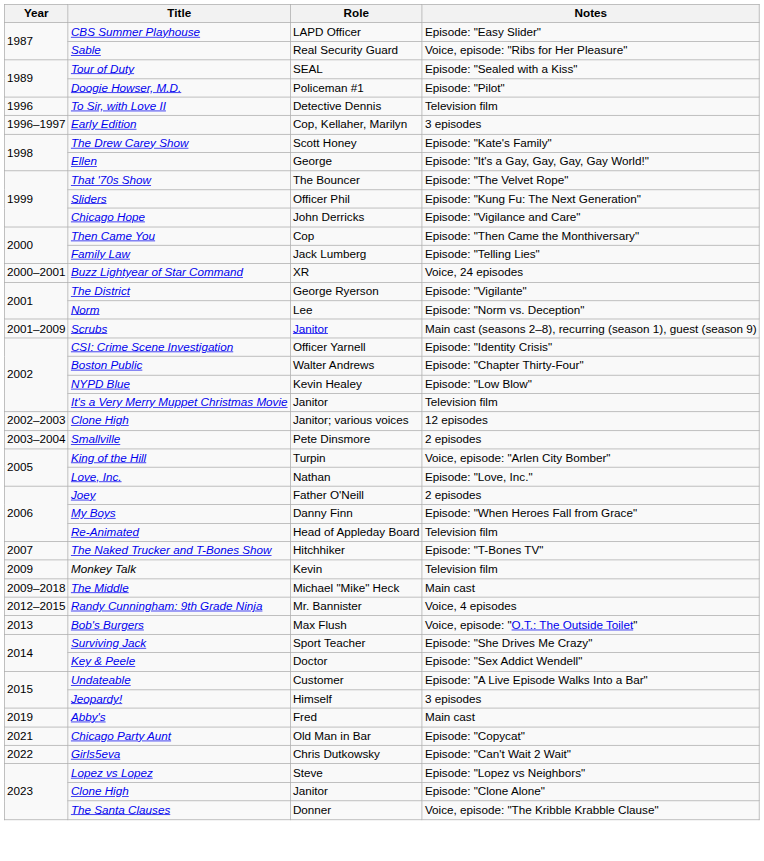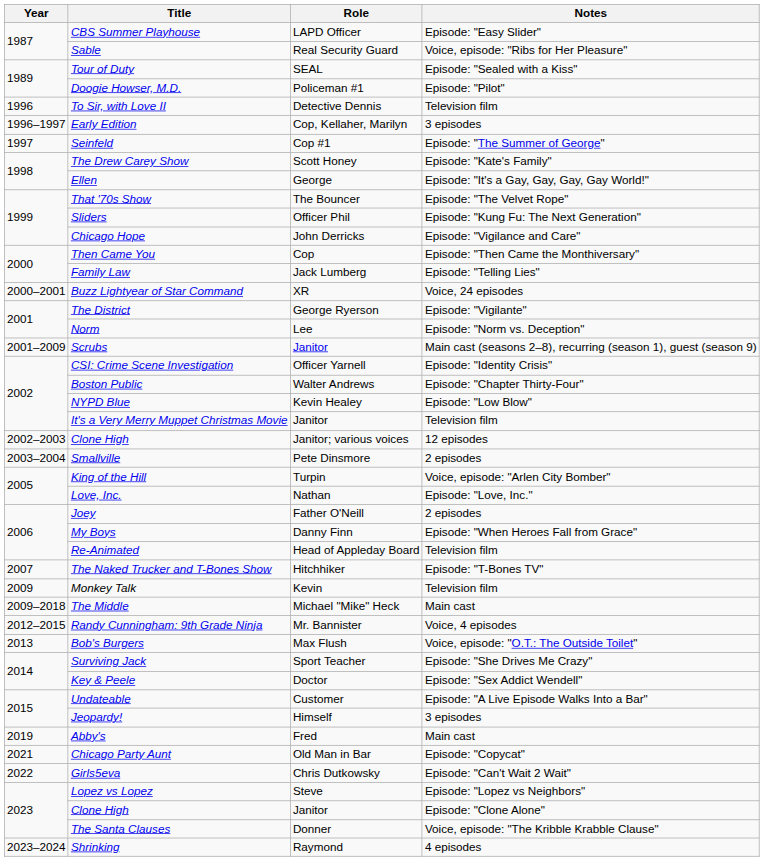 <table class="wikitable sortable">
 <tr>
 <th>Year</th>
 <th>Title</th>
 <th>Role</th>
 <th class="unsortable">Notes</th>
 </tr>
 <tr>
 <td rowspan="2">1987</td>
 <td><em><a href='#'>CBS Summer Playhouse</a></em></td>
 <td>LAPD Officer</td>
 <td>Episode: "Easy Slider"</td>
 </tr>
 <tr>
 <td><em><a href='#'>Sable</a></em></td>
 <td>Real Security Guard</td>
 <td>Voice, episode: "Ribs for Her Pleasure"</td>
 </tr>
 <tr>
 <td rowspan="2">1989</td>
 <td><em><a href='#'>Tour of Duty</a></em></td>
 <td>SEAL</td>
 <td>Episode: "Sealed with a Kiss"</td>
 </tr>
 <tr>
 <td><em><a href='#'>Doogie Howser, M.D.</a></em></td>
 <td>Policeman #1</td>
 <td>Episode: "Pilot"</td>
 </tr>
 <tr>
 <td>1996</td>
 <td><em><a href='#'>To Sir, with Love II</a></em></td>
 <td>Detective Dennis</td>
 <td>Television film</td>
 </tr>
 <tr>
 <td>1996–1997</td>
 <td><em><a href='#'>Early Edition</a></em></td>
 <td>Cop, Kellaher, Marilyn</td>
 <td>3 episodes</td>
+</tr>
+<tr>
+<td>1997</td>
+<td><em><a href='#'>Seinfeld</a></em></td>
+<td>Cop #1</td>
+<td>Episode: "<a href='#'>The Summer of George</a>"</td>
 </tr>
 <tr>
 <td rowspan="2">1998</td>
 <td><em><a href='#'>The Drew Carey Show</a></em></td>
 <td>Scott Honey</td>
 <td>Episode: "Kate's Family"</td>
 </tr>
 <tr>
 <td><em><a href='#'>Ellen</a></em></td>
 <td>George</td>
 <td>Episode: "It's a Gay, Gay, Gay, Gay World!"</td>
 </tr>
 <tr>
 <td rowspan="3">1999</td>
 <td><em><a href='#'>That '70s Show</a></em></td>
 <td>The Bouncer</td>
 <td>Episode: "The Velvet Rope"</td>
 </tr>
 <tr>
 <td><em><a href='#'>Sliders</a></em></td>
 <td>Officer Phil</td>
 <td>Episode: "Kung Fu: The Next Generation"</td>
 </tr>
 <tr>
 <td><em><a href='#'>Chicago Hope</a></em></td>
 <td>John Derricks</td>
 <td>Episode: "Vigilance and Care"</td>
 </tr>
 <tr>
 <td rowspan="2">2000</td>
 <td><em><a href='#'>Then Came You</a></em></td>
 <td>Cop</td>
 <td>Episode: "Then Came the Monthiversary"</td>
 </tr>
 <tr>
 <td><em><a href='#'>Family Law</a></em></td>
 <td>Jack Lumberg</td>
 <td>Episode: "Telling Lies"</td>
 </tr>
 <tr>
 <td>2000–2001</td>
 <td><em><a href='#'>Buzz Lightyear of Star Command</a></em></td>
 <td>XR</td>
 <td>Voice, 24 episodes</td>
 </tr>
 <tr>
 <td rowspan="2">2001</td>
 <td><em><a href='#'>The District</a></em></td>
 <td>George Ryerson</td>
 <td>Episode: "Vigilante"</td>
 </tr>
 <tr>
 <td><em><a href='#'>Norm</a></em></td>
 <td>Lee</td>
 <td>Episode: "Norm vs. Deception"</td>
 </tr>
 <tr>
 <td>2001–2009</td>
 <td><em><a href='#'>Scrubs</a></em></td>
 <td><a href='#'>Janitor</a></td>
 <td>Main cast (seasons 2–8), recurring (season 1), guest (season 9)</td>
 </tr>
 <tr>
 <td rowspan="4">2002</td>
 <td><em><a href='#'>CSI: Crime Scene Investigation</a></em></td>
 <td>Officer Yarnell</td>
 <td>Episode: "Identity Crisis"</td>
 </tr>
 <tr>
 <td><em><a href='#'>Boston Public</a></em></td>
 <td>Walter Andrews</td>
 <td>Episode: "Chapter Thirty-Four"</td>
 </tr>
 <tr>
 <td><em><a href='#'>NYPD Blue</a></em></td>
 <td>Kevin Healey</td>
 <td>Episode: "Low Blow"</td>
 </tr>
 <tr>
 <td><em><a href='#'>It's a Very Merry Muppet Christmas Movie</a></em></td>
 <td>Janitor</td>
 <td>Television film</td>
 </tr>
 <tr>
 <td>2002–2003</td>
 <td><em><a href='#'>Clone High</a></em></td>
 <td>Janitor; various voices</td>
 <td>12 episodes</td>
 </tr>
 <tr>
 <td>2003–2004</td>
 <td><em><a href='#'>Smallville</a></em></td>
 <td>Pete Dinsmore</td>
 <td>2 episodes</td>
 </tr>
 <tr>
 <td rowspan="2">2005</td>
 <td><em><a href='#'>King of the Hill</a></em></td>
 <td>Turpin</td>
 <td>Voice, episode: "Arlen City Bomber"</td>
 </tr>
 <tr>
 <td><em><a href='#'>Love, Inc.</a></em></td>
 <td>Nathan</td>
 <td>Episode: "Love, Inc."</td>
 </tr>
 <tr>
 <td rowspan="3">2006</td>
 <td><em><a href='#'>Joey</a></em></td>
 <td>Father O'Neill</td>
 <td>2 episodes</td>
 </tr>
 <tr>
 <td><em><a href='#'>My Boys</a></em></td>
 <td>Danny Finn</td>
 <td>Episode: "When Heroes Fall from Grace"</td>
 </tr>
 <tr>
 <td><em><a href='#'>Re-Animated</a></em></td>
 <td>Head of Appleday Board</td>
 <td>Television film</td>
 </tr>
 <tr>
 <td>2007</td>
 <td><em><a href='#'>The Naked Trucker and T-Bones Show</a></em></td>
 <td>Hitchhiker</td>
 <td>Episode: "T-Bones TV"</td>
 </tr>
 <tr>
 <td>2009</td>
 <td><em>Monkey Talk</em></td>
 <td>Kevin</td>
 <td>Television film</td>
 </tr>
 <tr>
 <td>2009–2018</td>
 <td><em><a href='#'>The Middle</a></em></td>
 <td>Michael "Mike" Heck</td>
 <td>Main cast</td>
 </tr>
 <tr>
 <td>2012–2015</td>
 <td><em><a href='#'>Randy Cunningham: 9th Grade Ninja</a></em></td>
 <td>Mr. Bannister</td>
 <td>Voice, 4 episodes</td>
 </tr>
 <tr>
 <td>2013</td>
 <td><em><a href='#'>Bob's Burgers</a></em></td>
 <td>Max Flush</td>
 <td>Voice, episode: "<a href='#'>O.T.: The Outside Toilet</a>"</td>
 </tr>
 <tr>
 <td rowspan="2">2014</td>
 <td><em><a href='#'>Surviving Jack</a></em></td>
 <td>Sport Teacher</td>
 <td>Episode: "She Drives Me Crazy"</td>
 </tr>
 <tr>
 <td><em><a href='#'>Key & Peele</a></em></td>
 <td>Doctor</td>
 <td>Episode: "Sex Addict Wendell"</td>
 </tr>
 <tr>
 <td rowspan="2">2015</td>
 <td><em><a href='#'>Undateable</a></em></td>
 <td>Customer</td>
 <td>Episode: "A Live Episode Walks Into a Bar"</td>
 </tr>
 <tr>
 <td><em><a href='#'>Jeopardy!</a></em></td>
 <td>Himself</td>
 <td>3 episodes</td>
 </tr>
 <tr>
 <td>2019</td>
 <td><em><a href='#'>Abby's</a></em></td>
 <td>Fred</td>
 <td>Main cast</td>
 </tr>
 <tr>
 <td>2021</td>
 <td><em><a href='#'>Chicago Party Aunt</a></em></td>
 <td>Old Man in Bar</td>
 <td>Episode: "Copycat"</td>
 </tr>
 <tr>
 <td>2022</td>
 <td><em><a href='#'>Girls5eva</a></em></td>
 <td>Chris Dutkowsky</td>
 <td>Episode: "Can't Wait 2 Wait"</td>
 </tr>
 <tr>
 <td rowspan="3">2023</td>
 <td><em><a href='#'>Lopez vs Lopez</a></em></td>
 <td>Steve</td>
 <td>Episode: "Lopez vs Neighbors"</td>
 </tr>
 <tr>
 <td><em><a href='#'>Clone High</a></em></td>
 <td>Janitor</td>
 <td>Episode: "Clone Alone"</td>
 </tr>
 <tr>
 <td><em><a href='#'>The Santa Clauses</a></em></td>
 <td>Donner</td>
 <td>Voice, episode: "The Kribble Krabble Clause"</td>
 </tr>
+<tr>
+<td>2023–2024</td>
+<td><em><a href='#'>Shrinking</a></em></td>
+<td>Raymond</td>
+<td>4 episodes</td>
+</tr>
 </table>
